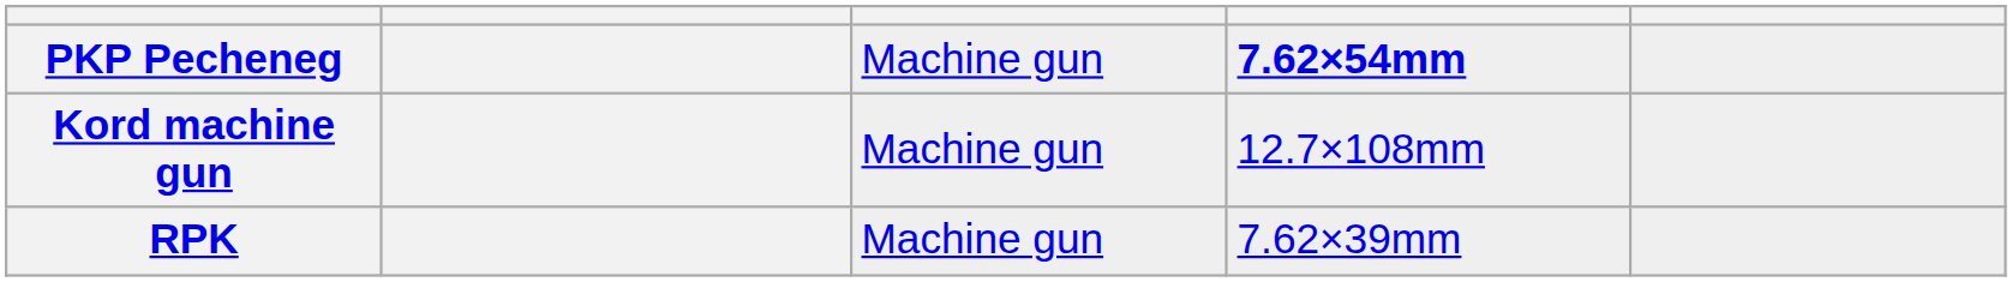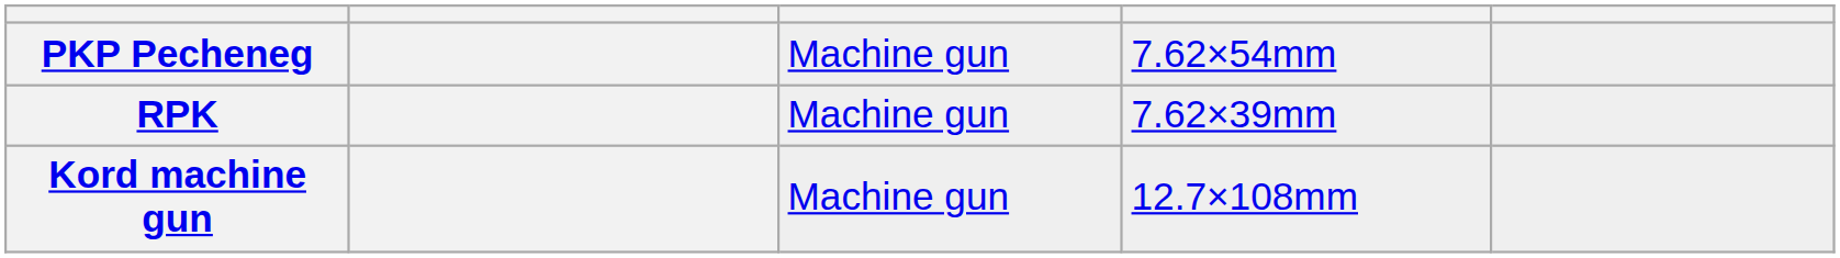 <table class="wikitable" style="width:60%;">
 <tr>
 <th style="width:12%;"></th>
 <th style="width:15%;"></th>
 <th style="width:12%;"></th>
 <th style="width:12%;"></th>
 <th style="width:12%;"></th>
 </tr>
 <tr style="background:#efefef; color:black">
 <th><a href='#'>PKP Pecheneg</a></th>
 <th></th>
 <td><a href='#'>Machine gun</a></td>
-<td><strong><a href='#'>7.62×54mm</a></strong></td>
+<td><a href='#'>7.62×54mm</a></td>
+<td></td>
+</tr>
+<tr style="background:#efefef; color:black">
+<th><a href='#'>RPK</a></th>
+<th></th>
+<td><a href='#'>Machine gun</a></td>
+<td><a href='#'>7.62×39mm</a></td>
 <td></td>
 </tr>
 <tr style="background:#efefef; color:black">
 <th><a href='#'>Kord machine gun</a></th>
 <th></th>
 <td><a href='#'>Machine gun</a></td>
 <td><a href='#'>12.7×108mm</a></td>
 <td></td>
 </tr>
-<tr style="background:#efefef; color:black">
-<th><a href='#'>RPK</a></th>
-<th></th>
-<td><a href='#'>Machine gun</a></td>
-<td><a href='#'>7.62×39mm</a></td>
-<td></td>
-</tr>
 </table>
